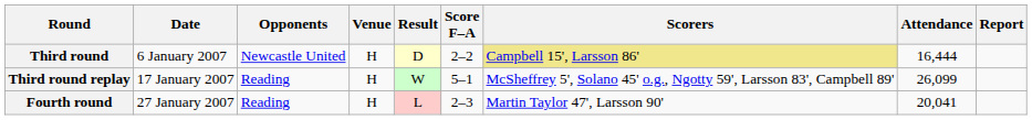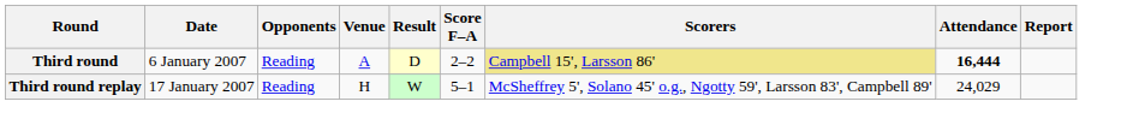 <table class="wikitable plainrowheaders" style="text-align:center">
 <tr>
 <th scope="col">Round</th>
 <th scope="col">Date</th>
 <th scope="col">Opponents</th>
 <th scope="col">Venue</th>
 <th scope="col">Result</th>
 <th scope="col">Score<br>F–A</th>
 <th scope="col">Scorers</th>
 <th scope="col">Attendance</th>
 <th scope="col">Report</th>
 </tr>
 <tr>
 <th scope="row">Third round</th>
 <td align="left">6 January 2007</td>
-<td align="left"><a href='#'>Newcastle United</a></td>
-<td>H</td>
+<td align="left"><a href='#'>Reading</a></td>
+<td><a href='#'>A</a></td>
 <td style="background:#ffc">D</td>
 <td>2–2</td>
 <td align="left" style="background: khaki;"><a href='#'>Campbell</a> 15', <a href='#'>Larsson</a> 86'</td>
-<td>16,444</td>
+<td><strong>16,444</strong></td>
 <td></td>
 </tr>
 <tr>
 <th scope="row">Third round replay</th>
 <td align="left">17 January 2007</td>
 <td align="left"><a href='#'>Reading</a></td>
 <td>H</td>
 <td style="background:#cfc">W</td>
 <td>5–1</td>
 <td align="left"><a href='#'>McSheffrey</a> 5', <a href='#'>Solano</a> 45' <a href='#'>o.g.</a>, <a href='#'>Ngotty</a> 59', Larsson 83', Campbell 89'</td>
-<td>26,099</td>
-<td></td>
-</tr>
-<tr>
-<th scope="row">Fourth round</th>
-<td align="left">27 January 2007</td>
-<td align="left"><a href='#'>Reading</a></td>
-<td>H</td>
-<td style="background:#fcc">L</td>
-<td>2–3</td>
-<td align="left"><a href='#'>Martin Taylor</a> 47', Larsson 90'</td>
-<td>20,041</td>
+<td>24,029</td>
 <td></td>
 </tr>
 </table>
